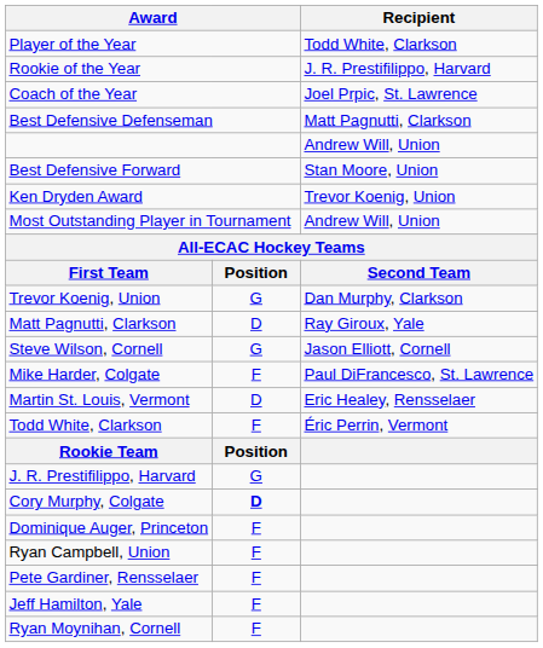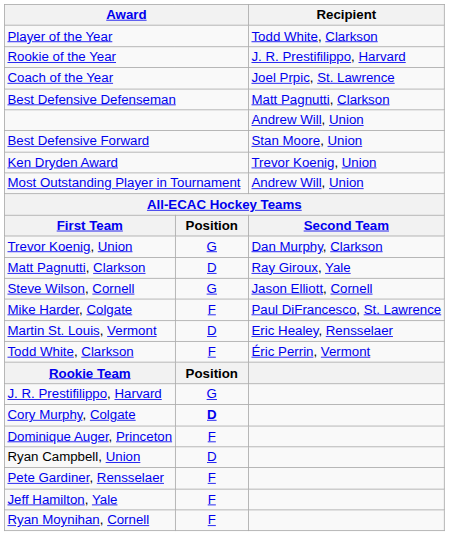 <table class="wikitable">
 <tr>
 <th colspan=2><a href='#'>Award</a></th>
 <th>Recipient</th>
 </tr>
 <tr>
 <td colspan=2><a href='#'>Player of the Year</a></td>
 <td><a href='#'>Todd White</a>, <a href='#'>Clarkson</a></td>
 </tr>
 <tr>
 <td colspan=2><a href='#'>Rookie of the Year</a></td>
 <td><a href='#'>J. R. Prestifilippo</a>, <a href='#'>Harvard</a></td>
 </tr>
 <tr>
 <td colspan=2><a href='#'>Coach of the Year</a></td>
 <td><a href='#'>Joel Prpic</a>, <a href='#'>St. Lawrence</a></td>
 </tr>
 <tr>
 <td colspan=2><a href='#'>Best Defensive Defenseman</a></td>
 <td><a href='#'>Matt Pagnutti</a>, <a href='#'>Clarkson</a></td>
 </tr>
 <tr>
 <td colspan=2></td>
 <td><a href='#'>Andrew Will</a>, <a href='#'>Union</a></td>
 </tr>
 <tr>
 <td colspan=2><a href='#'>Best Defensive Forward</a></td>
 <td><a href='#'>Stan Moore</a>, <a href='#'>Union</a></td>
 </tr>
 <tr>
 <td colspan=2><a href='#'>Ken Dryden Award</a></td>
 <td><a href='#'>Trevor Koenig</a>, <a href='#'>Union</a></td>
 </tr>
 <tr>
 <td colspan=2><a href='#'>Most Outstanding Player in Tournament</a></td>
 <td><a href='#'>Andrew Will</a>, <a href='#'>Union</a></td>
 </tr>
 <tr>
 <th colspan=3><a href='#'>All-ECAC Hockey Teams</a></th>
 </tr>
 <tr>
 <th><a href='#'>First Team</a></th>
 <th>  Position  </th>
 <th><a href='#'>Second Team</a></th>
 </tr>
 <tr>
 <td><a href='#'>Trevor Koenig</a>, <a href='#'>Union</a></td>
 <td align=center><a href='#'>G</a></td>
 <td><a href='#'>Dan Murphy</a>, <a href='#'>Clarkson</a></td>
 </tr>
 <tr>
 <td><a href='#'>Matt Pagnutti</a>, <a href='#'>Clarkson</a></td>
 <td align=center><a href='#'>D</a></td>
 <td><a href='#'>Ray Giroux</a>, <a href='#'>Yale</a></td>
 </tr>
 <tr>
 <td><a href='#'>Steve Wilson</a>, <a href='#'>Cornell</a></td>
 <td align=center><a href='#'>G</a></td>
 <td><a href='#'>Jason Elliott</a>, <a href='#'>Cornell</a></td>
 </tr>
 <tr>
 <td><a href='#'>Mike Harder</a>, <a href='#'>Colgate</a></td>
 <td align=center><a href='#'>F</a></td>
 <td><a href='#'>Paul DiFrancesco</a>, <a href='#'>St. Lawrence</a></td>
 </tr>
 <tr>
 <td><a href='#'>Martin St. Louis</a>, <a href='#'>Vermont</a></td>
 <td align=center><a href='#'>D</a></td>
 <td><a href='#'>Eric Healey</a>, <a href='#'>Rensselaer</a></td>
 </tr>
 <tr>
 <td><a href='#'>Todd White</a>, <a href='#'>Clarkson</a></td>
 <td align=center><a href='#'>F</a></td>
 <td><a href='#'>Éric Perrin</a>, <a href='#'>Vermont</a></td>
 </tr>
 <tr>
 <th><a href='#'>Rookie Team</a></th>
 <th>  Position  </th>
 <th></th>
 </tr>
 <tr>
 <td><a href='#'>J. R. Prestifilippo</a>, <a href='#'>Harvard</a></td>
 <td align=center><a href='#'>G</a></td>
 <td></td>
 </tr>
 <tr>
 <td><a href='#'>Cory Murphy</a>, <a href='#'>Colgate</a></td>
 <td align=center><strong><a href='#'>D</a></strong></td>
 <td></td>
 </tr>
 <tr>
 <td><a href='#'>Dominique Auger</a>, <a href='#'>Princeton</a></td>
 <td align=center><a href='#'>F</a></td>
 <td></td>
 </tr>
 <tr>
 <td>Ryan Campbell, <a href='#'>Union</a></td>
-<td align=center><a href='#'>F</a></td>
+<td align=center><a href='#'>D</a></td>
 <td></td>
 </tr>
 <tr>
 <td><a href='#'>Pete Gardiner</a>, <a href='#'>Rensselaer</a></td>
 <td align=center><a href='#'>F</a></td>
 <td></td>
 </tr>
 <tr>
 <td><a href='#'>Jeff Hamilton</a>, <a href='#'>Yale</a></td>
 <td align=center><a href='#'>F</a></td>
 <td></td>
 </tr>
 <tr>
 <td><a href='#'>Ryan Moynihan</a>, <a href='#'>Cornell</a></td>
 <td align=center><a href='#'>F</a></td>
 <td></td>
 </tr>
 </table>
